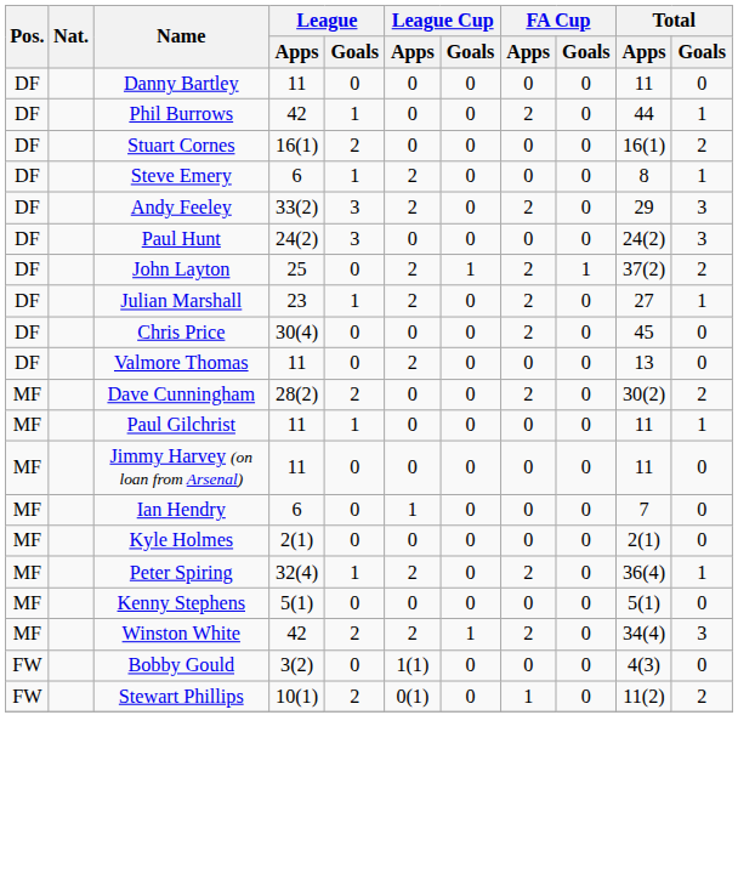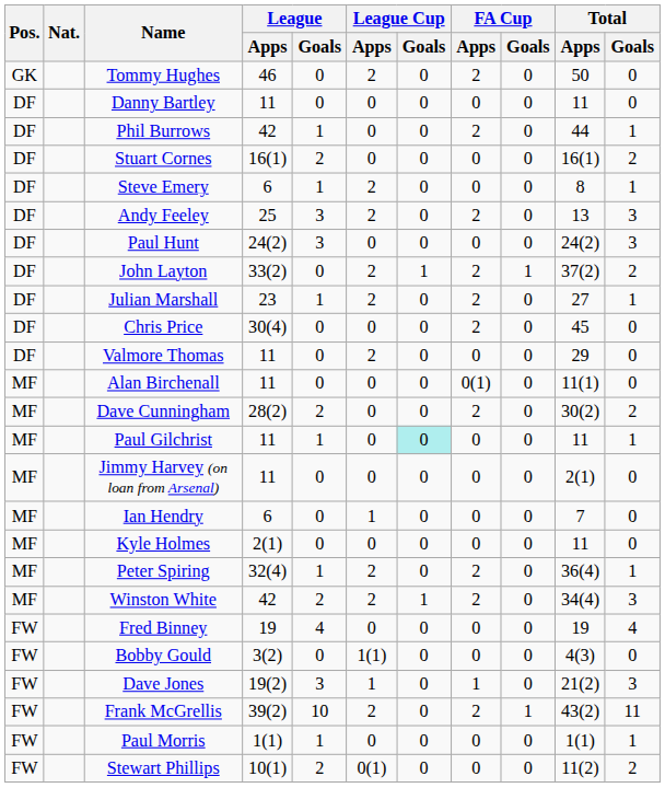 <table class="wikitable plainrowheaders" style="text-align:center">
 <tr>
 <th rowspan="2">Pos.</th>
 <th rowspan="2">Nat.</th>
 <th rowspan="2" width="136">Name</th>
 <th colspan="2" width="87"><a href='#'>League</a></th>
 <th colspan="2" width="87"><a href='#'>League Cup</a></th>
 <th colspan="2" width="87"><a href='#'>FA Cup</a></th>
 <th colspan="2" width="87">Total</th>
 </tr>
 <tr>
 <th>Apps</th>
 <th>Goals</th>
 <th>Apps</th>
 <th>Goals</th>
 <th>Apps</th>
 <th>Goals</th>
 <th>Apps</th>
 <th>Goals</th>
+</tr>
+<tr>
+<td>GK</td>
+<td></td>
+<td><a href='#'>Tommy Hughes</a></td>
+<td>46</td>
+<td>0</td>
+<td>2</td>
+<td>0</td>
+<td>2</td>
+<td>0</td>
+<td>50</td>
+<td>0</td>
 </tr>
 <tr>
 <td>DF</td>
 <td></td>
 <td><a href='#'>Danny Bartley</a></td>
 <td>11</td>
 <td>0</td>
 <td>0</td>
 <td>0</td>
 <td>0</td>
 <td>0</td>
 <td>11</td>
 <td>0</td>
 </tr>
 <tr>
 <td>DF</td>
 <td></td>
 <td><a href='#'>Phil Burrows</a></td>
 <td>42</td>
 <td>1</td>
 <td>0</td>
 <td>0</td>
 <td>2</td>
 <td>0</td>
 <td>44</td>
 <td>1</td>
 </tr>
 <tr>
 <td>DF</td>
 <td></td>
 <td><a href='#'>Stuart Cornes</a></td>
 <td>16(1)</td>
 <td>2</td>
 <td>0</td>
 <td>0</td>
 <td>0</td>
 <td>0</td>
 <td>16(1)</td>
 <td>2</td>
 </tr>
 <tr>
 <td>DF</td>
 <td></td>
 <td><a href='#'>Steve Emery</a></td>
 <td>6</td>
 <td>1</td>
 <td>2</td>
 <td>0</td>
 <td>0</td>
 <td>0</td>
 <td>8</td>
 <td>1</td>
 </tr>
 <tr>
 <td>DF</td>
 <td></td>
 <td><a href='#'>Andy Feeley</a></td>
-<td>33(2)</td>
+<td>25</td>
 <td>3</td>
 <td>2</td>
 <td>0</td>
 <td>2</td>
 <td>0</td>
-<td>29</td>
+<td>13</td>
 <td>3</td>
 </tr>
 <tr>
 <td>DF</td>
 <td></td>
 <td><a href='#'>Paul Hunt</a></td>
 <td>24(2)</td>
 <td>3</td>
 <td>0</td>
 <td>0</td>
 <td>0</td>
 <td>0</td>
 <td>24(2)</td>
 <td>3</td>
 </tr>
 <tr>
 <td>DF</td>
 <td></td>
 <td><a href='#'>John Layton</a></td>
-<td>25</td>
+<td>33(2)</td>
 <td>0</td>
 <td>2</td>
 <td>1</td>
 <td>2</td>
 <td>1</td>
 <td>37(2)</td>
 <td>2</td>
 </tr>
 <tr>
 <td>DF</td>
 <td></td>
 <td><a href='#'>Julian Marshall</a></td>
 <td>23</td>
 <td>1</td>
 <td>2</td>
 <td>0</td>
 <td>2</td>
 <td>0</td>
 <td>27</td>
 <td>1</td>
 </tr>
 <tr>
 <td>DF</td>
 <td></td>
 <td><a href='#'>Chris Price</a></td>
 <td>30(4)</td>
 <td>0</td>
 <td>0</td>
 <td>0</td>
 <td>2</td>
 <td>0</td>
 <td>45</td>
 <td>0</td>
 </tr>
 <tr>
 <td>DF</td>
 <td></td>
 <td><a href='#'>Valmore Thomas</a></td>
 <td>11</td>
 <td>0</td>
 <td>2</td>
 <td>0</td>
 <td>0</td>
 <td>0</td>
-<td>13</td>
+<td>29</td>
+<td>0</td>
+</tr>
+<tr>
+<td>MF</td>
+<td></td>
+<td><a href='#'>Alan Birchenall</a></td>
+<td>11</td>
+<td>0</td>
+<td>0</td>
+<td>0</td>
+<td>0(1)</td>
+<td>0</td>
+<td>11(1)</td>
 <td>0</td>
 </tr>
 <tr>
 <td>MF</td>
 <td></td>
 <td><a href='#'>Dave Cunningham</a></td>
 <td>28(2)</td>
 <td>2</td>
 <td>0</td>
 <td>0</td>
 <td>2</td>
 <td>0</td>
 <td>30(2)</td>
 <td>2</td>
 </tr>
 <tr>
 <td>MF</td>
 <td></td>
 <td><a href='#'>Paul Gilchrist</a></td>
 <td>11</td>
 <td>1</td>
 <td>0</td>
-<td>0</td>
+<td style="background: paleturquoise;">0</td>
 <td>0</td>
 <td>0</td>
 <td>11</td>
 <td>1</td>
 </tr>
 <tr>
 <td>MF</td>
 <td></td>
 <td><a href='#'>Jimmy Harvey</a> <em><small>(on loan from <a href='#'>Arsenal</a>)</small></em></td>
 <td>11</td>
 <td>0</td>
 <td>0</td>
 <td>0</td>
 <td>0</td>
 <td>0</td>
-<td>11</td>
+<td>2(1)</td>
 <td>0</td>
 </tr>
 <tr>
 <td>MF</td>
 <td></td>
 <td><a href='#'>Ian Hendry</a></td>
 <td>6</td>
 <td>0</td>
 <td>1</td>
 <td>0</td>
 <td>0</td>
 <td>0</td>
 <td>7</td>
 <td>0</td>
 </tr>
 <tr>
 <td>MF</td>
 <td></td>
 <td><a href='#'>Kyle Holmes</a></td>
 <td>2(1)</td>
 <td>0</td>
 <td>0</td>
 <td>0</td>
 <td>0</td>
 <td>0</td>
-<td>2(1)</td>
+<td>11</td>
 <td>0</td>
 </tr>
 <tr>
 <td>MF</td>
 <td></td>
 <td><a href='#'>Peter Spiring</a></td>
 <td>32(4)</td>
 <td>1</td>
 <td>2</td>
 <td>0</td>
 <td>2</td>
 <td>0</td>
 <td>36(4)</td>
 <td>1</td>
 </tr>
 <tr>
 <td>MF</td>
 <td></td>
-<td><a href='#'>Kenny Stephens</a></td>
-<td>5(1)</td>
-<td>0</td>
-<td>0</td>
-<td>0</td>
-<td>0</td>
-<td>0</td>
-<td>5(1)</td>
-<td>0</td>
-</tr>
-<tr>
-<td>MF</td>
-<td></td>
 <td><a href='#'>Winston White</a></td>
 <td>42</td>
 <td>2</td>
 <td>2</td>
 <td>1</td>
 <td>2</td>
 <td>0</td>
 <td>34(4)</td>
 <td>3</td>
+</tr>
+<tr>
+<td>FW</td>
+<td></td>
+<td><a href='#'>Fred Binney</a></td>
+<td>19</td>
+<td>4</td>
+<td>0</td>
+<td>0</td>
+<td>0</td>
+<td>0</td>
+<td>19</td>
+<td>4</td>
 </tr>
 <tr>
 <td>FW</td>
 <td></td>
 <td><a href='#'>Bobby Gould</a></td>
 <td>3(2)</td>
 <td>0</td>
 <td>1(1)</td>
 <td>0</td>
 <td>0</td>
 <td>0</td>
 <td>4(3)</td>
 <td>0</td>
 </tr>
 <tr>
 <td>FW</td>
 <td></td>
+<td><a href='#'>Dave Jones</a></td>
+<td>19(2)</td>
+<td>3</td>
+<td>1</td>
+<td>0</td>
+<td>1</td>
+<td>0</td>
+<td>21(2)</td>
+<td>3</td>
+</tr>
+<tr>
+<td>FW</td>
+<td></td>
+<td><a href='#'>Frank McGrellis</a></td>
+<td>39(2)</td>
+<td>10</td>
+<td>2</td>
+<td>0</td>
+<td>2</td>
+<td>1</td>
+<td>43(2)</td>
+<td>11</td>
+</tr>
+<tr>
+<td>FW</td>
+<td></td>
+<td><a href='#'>Paul Morris</a></td>
+<td>1(1)</td>
+<td>1</td>
+<td>0</td>
+<td>0</td>
+<td>0</td>
+<td>0</td>
+<td>1(1)</td>
+<td>1</td>
+</tr>
+<tr>
+<td>FW</td>
+<td></td>
 <td><a href='#'>Stewart Phillips</a></td>
 <td>10(1)</td>
 <td>2</td>
 <td>0(1)</td>
 <td>0</td>
-<td>1</td>
+<td>0</td>
 <td>0</td>
 <td>11(2)</td>
 <td>2</td>
 </tr>
 <tr>
 </tr>
 </table>
